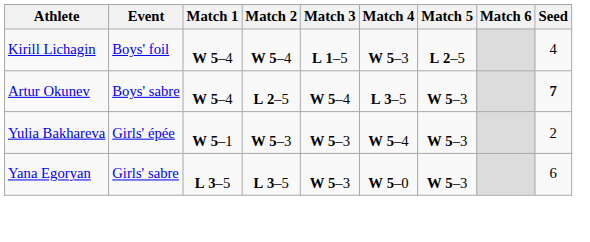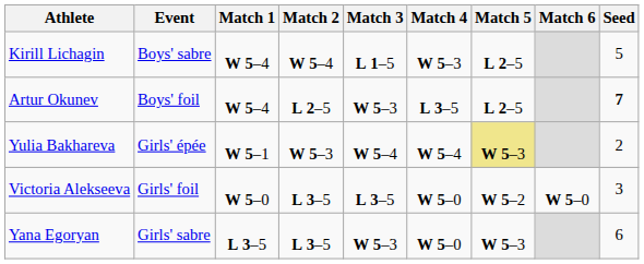 <table class="wikitable" border="1" style="font-size:90%">
 <tr>
 <th>Athlete</th>
 <th>Event</th>
 <th>Match 1</th>
 <th>Match 2</th>
 <th>Match 3</th>
 <th>Match 4</th>
 <th>Match 5</th>
 <th>Match 6</th>
 <th>Seed</th>
 </tr>
 <tr>
 <td><a href='#'>Kirill Lichagin</a></td>
-<td><a href='#'>Boys' foil</a></td>
+<td><a href='#'>Boys' sabre</a></td>
 <td align=center><br> <strong>W</strong> <strong>5</strong>–4</td>
 <td align=center><br> <strong>W</strong> <strong>5</strong>–4</td>
 <td align=center><br> <strong>L</strong> <strong>1</strong>–5</td>
 <td align=center><br> <strong>W</strong> <strong>5</strong>–3</td>
 <td align=center><br> <strong>L</strong> <strong>2</strong>–5</td>
 <td bgcolor=#DCDCDC></td>
-<td align=center>4</td>
+<td align=center>5</td>
 </tr>
 <tr>
 <td><a href='#'>Artur Okunev</a></td>
-<td><a href='#'>Boys' sabre</a></td>
+<td><a href='#'>Boys' foil</a></td>
 <td align=center><br> <strong>W</strong> <strong>5</strong>–4</td>
 <td align=center><br> <strong>L</strong> <strong>2</strong>–5</td>
-<td align=center><br> <strong>W</strong> <strong>5</strong>–4</td>
+<td align=center><br> <strong>W</strong> <strong>5</strong>–3</td>
 <td align=center><br> <strong>L</strong> <strong>3</strong>–5</td>
-<td align=center><br> <strong>W</strong> <strong>5</strong>–3</td>
+<td align=center><br> <strong>L</strong> <strong>2</strong>–5</td>
 <td bgcolor=#DCDCDC></td>
 <td align=center><strong>7</strong></td>
 </tr>
 <tr>
 <td><a href='#'>Yulia Bakhareva</a></td>
 <td><a href='#'>Girls' épée</a></td>
 <td align=center><br> <strong>W</strong> <strong>5</strong>–1</td>
 <td align=center><br> <strong>W</strong> <strong>5</strong>–3</td>
-<td align=center><br> <strong>W</strong> <strong>5</strong>–3</td>
 <td align=center><br> <strong>W</strong> <strong>5</strong>–4</td>
-<td align=center><br> <strong>W</strong> <strong>5</strong>–3</td>
+<td align=center><br> <strong>W</strong> <strong>5</strong>–4</td>
+<td align=center style="background: khaki;"><br> <strong>W</strong> <strong>5</strong>–3</td>
 <td bgcolor=#DCDCDC></td>
 <td align=center>2</td>
+</tr>
+<tr>
+<td><a href='#'>Victoria Alekseeva</a></td>
+<td><a href='#'>Girls' foil</a></td>
+<td align=center><br> <strong>W</strong> <strong>5</strong>–0</td>
+<td align=center><br> <strong>L</strong> <strong>3</strong>–5</td>
+<td align=center><br> <strong>L</strong> <strong>3</strong>–5</td>
+<td align=center><br> <strong>W</strong> <strong>5</strong>–0</td>
+<td align=center><br> <strong>W</strong> <strong>5</strong>–2</td>
+<td align=center><br> <strong>W</strong> <strong>5</strong>–0</td>
+<td align=center>3</td>
 </tr>
 <tr>
 <td><a href='#'>Yana Egoryan</a></td>
 <td><a href='#'>Girls' sabre</a></td>
 <td align=center><br> <strong>L</strong> <strong>3</strong>–5</td>
 <td align=center><br> <strong>L</strong> <strong>3</strong>–5</td>
 <td align=center><br> <strong>W</strong> <strong>5</strong>–3</td>
 <td align=center><br> <strong>W</strong> <strong>5</strong>–0</td>
 <td align=center><br> <strong>W</strong> <strong>5</strong>–3</td>
 <td bgcolor=#DCDCDC></td>
 <td align=center>6</td>
 </tr>
 </table>
